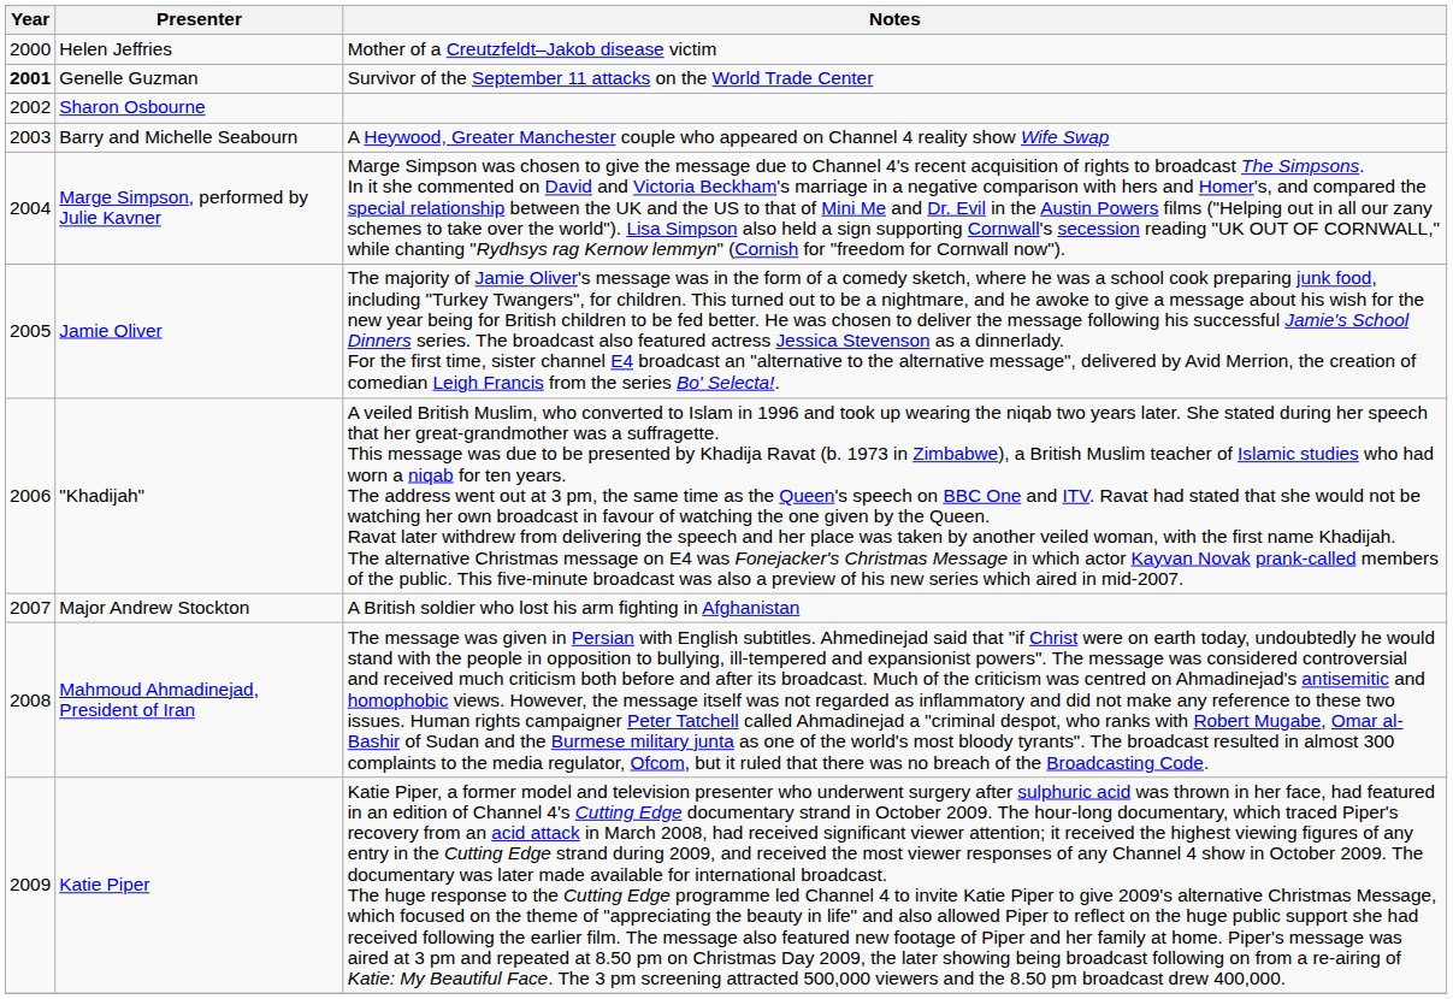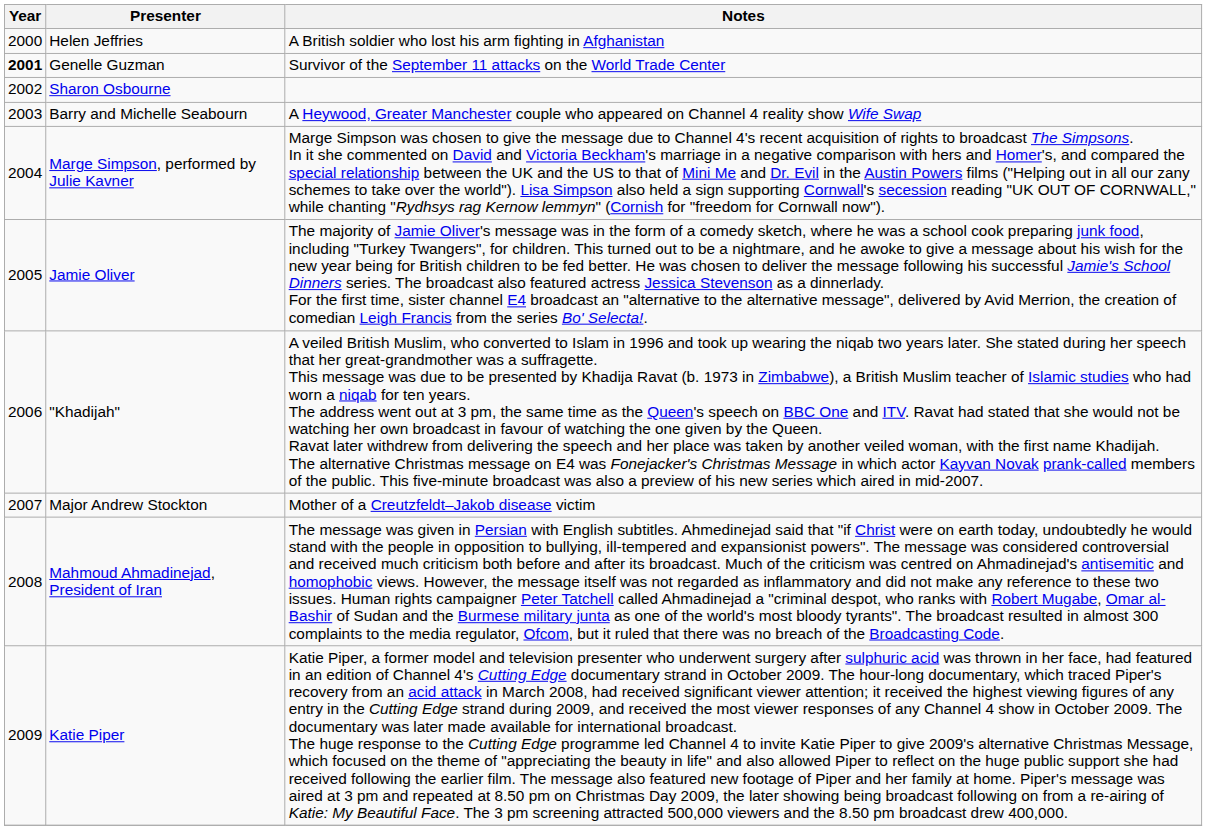 <table class="wikitable">
 <tr>
 <th>Year</th>
 <th>Presenter</th>
 <th>Notes</th>
 </tr>
 <tr>
 <td>2000</td>
 <td style="width: 20%">Helen Jeffries</td>
-<td>Mother of a <a href='#'>Creutzfeldt–Jakob disease</a> victim</td>
+<td>A British soldier who lost his arm fighting in <a href='#'>Afghanistan</a></td>
 </tr>
 <tr>
 <td><strong>2001</strong></td>
 <td> Genelle Guzman</td>
 <td>Survivor of the <a href='#'>September 11 attacks</a> on the <a href='#'>World Trade Center</a></td>
 </tr>
 <tr>
 <td>2002</td>
 <td><a href='#'>Sharon Osbourne</a></td>
 <td></td>
 </tr>
 <tr>
 <td>2003</td>
 <td>Barry and Michelle Seabourn</td>
 <td>A <a href='#'>Heywood, Greater Manchester</a> couple who appeared on Channel 4 reality show <em><a href='#'>Wife Swap</a></em></td>
 </tr>
 <tr>
 <td>2004</td>
 <td> <a href='#'>Marge Simpson</a>, performed by <a href='#'>Julie Kavner</a></td>
 <td>Marge Simpson was chosen to give the message due to Channel 4's recent acquisition of rights to broadcast <em><a href='#'>The Simpsons</a></em>. <br>In it she commented on <a href='#'>David</a> and <a href='#'>Victoria Beckham</a>'s marriage in a negative comparison with hers and <a href='#'>Homer</a>'s, and compared the <a href='#'>special relationship</a> between the UK and the US to that of <a href='#'>Mini Me</a> and <a href='#'>Dr. Evil</a> in the <a href='#'>Austin Powers</a> films ("Helping out in all our zany schemes to take over the world"). <a href='#'>Lisa Simpson</a> also held a sign supporting <a href='#'>Cornwall</a>'s <a href='#'>secession</a> reading "UK OUT OF CORNWALL," while chanting "<em>Rydhsys rag Kernow lemmyn</em>" (<a href='#'>Cornish</a> for "freedom for Cornwall now").</td>
 </tr>
 <tr>
 <td>2005</td>
 <td><a href='#'>Jamie Oliver</a></td>
 <td>The majority of <a href='#'>Jamie Oliver</a>'s message was in the form of a comedy sketch, where he was a school cook preparing <a href='#'>junk food</a>, including "Turkey Twangers", for children. This turned out to be a nightmare, and he awoke to give a message about his wish for the new year being for British children to be fed better. He was chosen to deliver the message following his successful <em><a href='#'>Jamie's School Dinners</a></em> series. The broadcast also featured actress <a href='#'>Jessica Stevenson</a> as a dinnerlady. <br> For the first time, sister channel <a href='#'>E4</a> broadcast an "alternative to the alternative message", delivered by Avid Merrion, the creation of comedian <a href='#'>Leigh Francis</a> from the series <em><a href='#'>Bo' Selecta!</a></em>.</td>
 </tr>
 <tr>
 <td>2006</td>
 <td>"Khadijah"</td>
 <td>A veiled British Muslim, who converted to Islam in 1996 and took up wearing the niqab two years later. She stated during her speech that her great-grandmother was a suffragette.<br>This message was due to be presented by Khadija Ravat (b. 1973 in <a href='#'>Zimbabwe</a>), a British Muslim teacher of <a href='#'>Islamic studies</a> who had worn a <a href='#'>niqab</a> for ten years.<br>The address went out at 3 pm, the same time as the <a href='#'>Queen</a>'s speech on <a href='#'>BBC One</a> and <a href='#'>ITV</a>. Ravat had stated that she would not be watching her own broadcast in favour of watching the one given by the Queen.<br> Ravat later withdrew from delivering the speech and her place was taken by another veiled woman, with the first name Khadijah.<br>The alternative Christmas message on E4 was <em>Fonejacker's Christmas Message</em> in which actor <a href='#'>Kayvan Novak</a> <a href='#'>prank-called</a> members of the public. This five-minute broadcast was also a preview of his new series which aired in mid-2007.</td>
 </tr>
 <tr>
 <td>2007</td>
 <td>Major Andrew Stockton</td>
-<td>A British soldier who lost his arm fighting in <a href='#'>Afghanistan</a></td>
+<td>Mother of a <a href='#'>Creutzfeldt–Jakob disease</a> victim</td>
 </tr>
 <tr>
 <td>2008</td>
 <td> <a href='#'>Mahmoud Ahmadinejad</a>,<br><a href='#'>President of Iran</a></td>
 <td>The message was given in <a href='#'>Persian</a> with English subtitles. Ahmedinejad said that "if <a href='#'>Christ</a> were on earth today, undoubtedly he would stand with the people in opposition to bullying, ill-tempered and expansionist powers". The message was considered controversial and received much criticism both before and after its broadcast. Much of the criticism was centred on Ahmadinejad's <a href='#'>antisemitic</a> and <a href='#'>homophobic</a> views. However, the message itself was not regarded as inflammatory and did not make any reference to these two issues. Human rights campaigner <a href='#'>Peter Tatchell</a> called Ahmadinejad a "criminal despot, who ranks with <a href='#'>Robert Mugabe</a>, <a href='#'>Omar al-Bashir</a> of Sudan and the <a href='#'>Burmese military junta</a> as one of the world's most bloody tyrants". The broadcast resulted in almost 300 complaints to the media regulator, <a href='#'>Ofcom</a>, but it ruled that there was no breach of the <a href='#'>Broadcasting Code</a>.</td>
 </tr>
 <tr>
 <td>2009</td>
 <td><a href='#'>Katie Piper</a></td>
 <td>Katie Piper, a former model and television presenter who underwent surgery after <a href='#'>sulphuric acid</a> was thrown in her face, had featured in an edition of Channel 4's <em><a href='#'>Cutting Edge</a></em> documentary strand in October 2009. The hour-long documentary, which traced Piper's recovery from an <a href='#'>acid attack</a> in March 2008, had received significant viewer attention; it received the highest viewing figures of any entry in the <em>Cutting Edge</em> strand during 2009, and received the most viewer responses of any Channel 4 show in October 2009. The documentary was later made available for international broadcast.<br>The huge response to the <em>Cutting Edge</em> programme led Channel 4 to invite Katie Piper to give 2009's alternative Christmas Message, which focused on the theme of "appreciating the beauty in life" and also allowed Piper to reflect on the huge public support she had received following the earlier film. The message also featured new footage of Piper and her family at home. Piper's message was aired at 3 pm and repeated at 8.50 pm on Christmas Day 2009, the later showing being broadcast following on from a re-airing of <em>Katie: My Beautiful Face</em>. The 3 pm screening attracted 500,000 viewers and the 8.50 pm broadcast drew 400,000.</td>
 </tr>
 <tr>
 </tr>
 </table>
